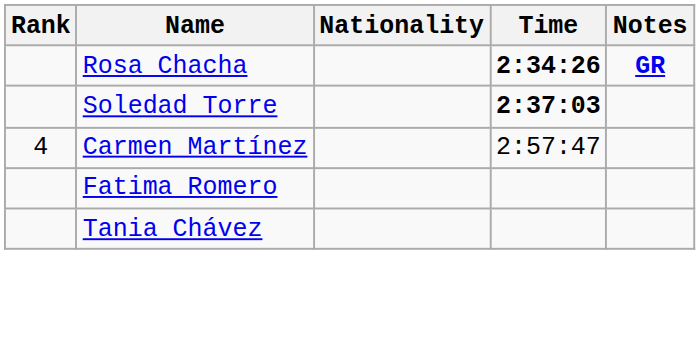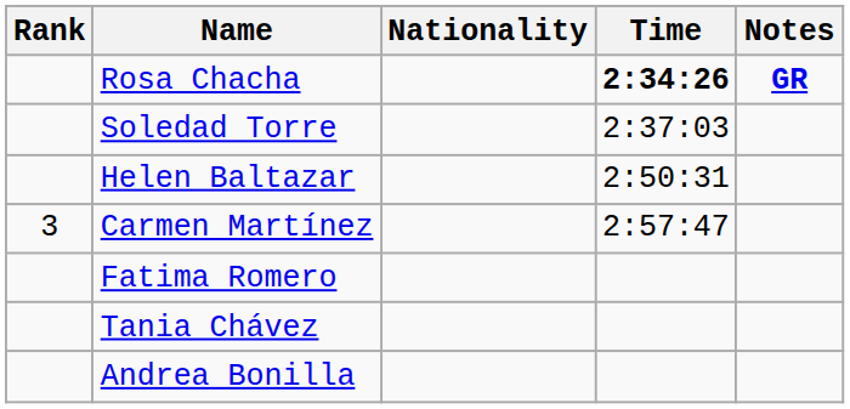 <table class="wikitable sortable" style="text-align:center">
 <tr>
 <th>Rank</th>
 <th>Name</th>
 <th>Nationality</th>
 <th>Time</th>
 <th>Notes</th>
 </tr>
 <tr>
 <td></td>
 <td align=left><a href='#'>Rosa Chacha</a></td>
 <td align=left></td>
 <td><strong>2:34:26</strong></td>
 <td><strong><a href='#'>GR</a></strong></td>
 </tr>
 <tr>
 <td></td>
 <td align=left><a href='#'>Soledad Torre</a></td>
 <td align=left></td>
-<td><strong>2:37:03</strong></td>
+<td>2:37:03</td>
 <td></td>
 </tr>
 <tr>
-<td>4</td>
+<td></td>
+<td align=left><a href='#'>Helen Baltazar</a></td>
+<td align=left></td>
+<td>2:50:31</td>
+<td></td>
+</tr>
+<tr>
+<td>3</td>
 <td align=left><a href='#'>Carmen Martínez</a></td>
 <td align=left></td>
 <td>2:57:47</td>
 <td></td>
 </tr>
 <tr>
 <td></td>
 <td align=left><a href='#'>Fatima Romero</a></td>
 <td align=left></td>
 <td></td>
 <td></td>
 </tr>
 <tr>
 <td></td>
 <td align=left><a href='#'>Tania Chávez</a></td>
 <td align=left></td>
 <td></td>
 <td></td>
 </tr>
+<tr>
+<td></td>
+<td align=left><a href='#'>Andrea Bonilla</a></td>
+<td align=left></td>
+<td></td>
+<td></td>
+</tr>
 </table>
